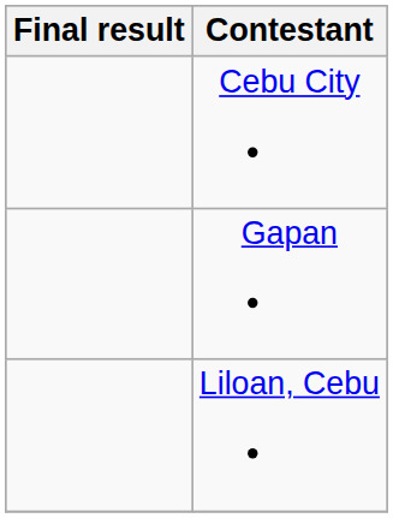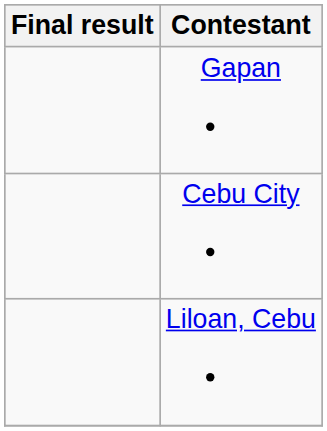 <table class="wikitable" style="text-align:center;">
 <tr>
 <th>Final result</th>
 <th>Contestant</th>
 </tr>
 <tr>
 <td></td>
-<td><a href='#'>Cebu City</a><br><ul><li></li></ul></td>
+<td><a href='#'>Gapan</a><br><ul><li></li></ul></td>
 </tr>
 <tr>
 <td></td>
-<td><a href='#'>Gapan</a><br><ul><li></li></ul></td>
+<td><a href='#'>Cebu City</a><br><ul><li></li></ul></td>
 </tr>
 <tr>
 <td></td>
 <td><a href='#'>Liloan, Cebu</a><br><ul><li></li></ul></td>
 </tr>
 <tr>
 </tr>
 </table>
